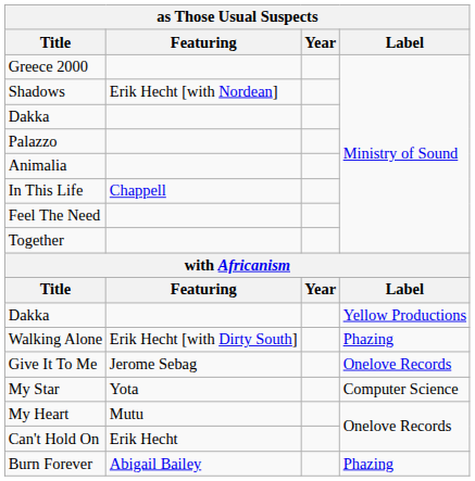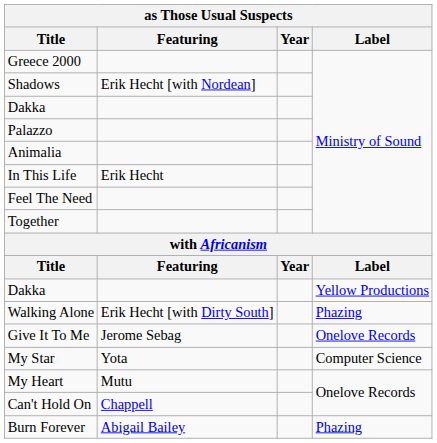 <table class="wikitable">
 <tr>
 <th colspan="4">as Those Usual Suspects</th>
 </tr>
 <tr>
 <th>Title</th>
 <th>Featuring</th>
 <th>Year</th>
 <th>Label</th>
 </tr>
 <tr>
 <td>Greece 2000</td>
 <td></td>
 <td></td>
 <td rowspan="8"><a href='#'>Ministry of Sound</a></td>
 </tr>
 <tr>
 <td>Shadows</td>
 <td>Erik Hecht [with <a href='#'>Nordean</a>]</td>
 <td></td>
 </tr>
 <tr>
 <td>Dakka</td>
 <td></td>
 <td></td>
 </tr>
 <tr>
 <td>Palazzo</td>
 <td></td>
 <td></td>
 </tr>
 <tr>
 <td>Animalia</td>
 <td></td>
 <td></td>
 </tr>
 <tr>
 <td>In This Life</td>
-<td><a href='#'>Chappell</a></td>
+<td>Erik Hecht</td>
 <td></td>
 </tr>
 <tr>
 <td>Feel The Need</td>
 <td></td>
 <td></td>
 </tr>
 <tr>
 <td>Together</td>
 <td></td>
 <td></td>
 </tr>
 <tr>
 <th colspan="4">with <em><a href='#'>Africanism</a></em></th>
 </tr>
 <tr>
 <th>Title</th>
 <th>Featuring</th>
 <th>Year</th>
 <th>Label</th>
 </tr>
 <tr>
 <td>Dakka</td>
 <td></td>
 <td></td>
 <td><a href='#'>Yellow Productions</a></td>
 </tr>
 <tr>
 <td>Walking Alone</td>
 <td>Erik Hecht [with <a href='#'>Dirty South</a>]</td>
 <td></td>
 <td><a href='#'>Phazing</a></td>
 </tr>
 <tr>
 <td>Give It To Me</td>
 <td>Jerome Sebag</td>
 <td></td>
 <td><a href='#'>Onelove Records</a></td>
 </tr>
 <tr>
 <td>My Star</td>
 <td>Yota</td>
 <td></td>
 <td>Computer Science</td>
 </tr>
 <tr>
 <td>My Heart</td>
 <td>Mutu</td>
 <td></td>
 <td rowspan="2">Onelove Records</td>
 </tr>
 <tr>
 <td>Can't Hold On</td>
-<td>Erik Hecht</td>
+<td><a href='#'>Chappell</a></td>
 <td></td>
 </tr>
 <tr>
 <td>Burn Forever</td>
 <td><a href='#'>Abigail Bailey</a></td>
 <td></td>
 <td><a href='#'>Phazing</a></td>
 </tr>
 </table>
